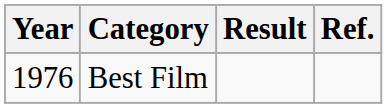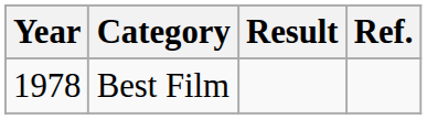 <table class = "wikitable sortable">
 <tr>
 <th>Year</th>
 <th>Category</th>
 <th>Result</th>
 <th>Ref.</th>
 </tr>
 <tr>
-<td>1976</td>
+<td>1978</td>
 <td>Best Film</td>
 <td></td>
 <td></td>
 </tr>
 </table>
